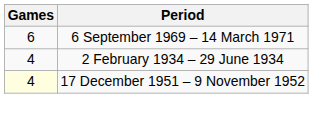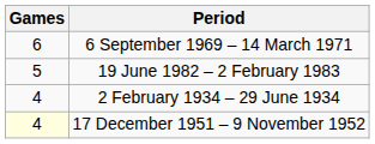 <table class="wikitable" style="text-align:center">
 <tr>
 <th>Games</th>
 <th>Period</th>
 </tr>
 <tr>
 <td>6</td>
 <td>6 September 1969 – 14 March 1971</td>
 </tr>
 <tr>
+<td>5</td>
+<td>19 June 1982 – 2 February 1983</td>
+</tr>
+<tr>
 <td>4</td>
 <td>2 February 1934 – 29 June 1934</td>
 </tr>
 <tr>
 <td style="background: lightyellow;">4</td>
 <td>17 December 1951 – 9 November 1952</td>
 </tr>
 </table>
